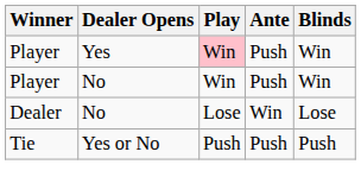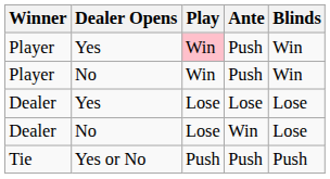 <table class="wikitable">
 <tr>
 <th>Winner</th>
 <th>Dealer Opens</th>
 <th>Play</th>
 <th>Ante</th>
 <th>Blinds</th>
 </tr>
 <tr>
 <td>Player</td>
 <td>Yes</td>
 <td style="background: pink;">Win</td>
 <td>Push</td>
 <td>Win</td>
 </tr>
 <tr>
 <td>Player</td>
 <td>No</td>
 <td>Win</td>
 <td>Push</td>
 <td>Win</td>
 </tr>
 <tr>
 <td>Dealer</td>
+<td>Yes</td>
+<td>Lose</td>
+<td>Lose</td>
+<td>Lose</td>
+</tr>
+<tr>
+<td>Dealer</td>
 <td>No</td>
 <td>Lose</td>
 <td>Win</td>
 <td>Lose</td>
 </tr>
 <tr>
 <td>Tie</td>
 <td>Yes or No</td>
 <td>Push</td>
 <td>Push</td>
 <td>Push</td>
 </tr>
 </table>
